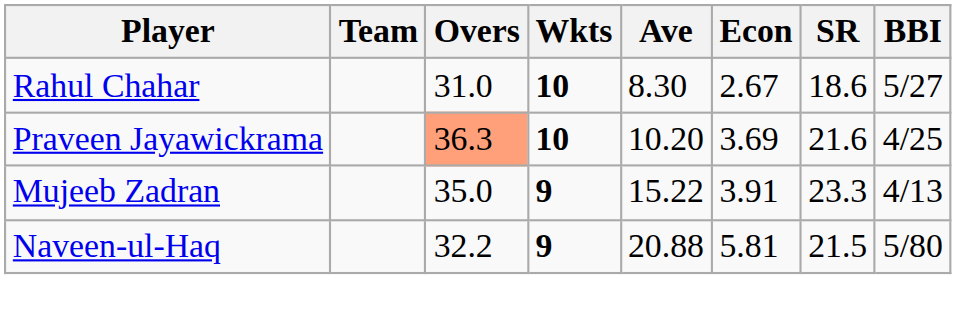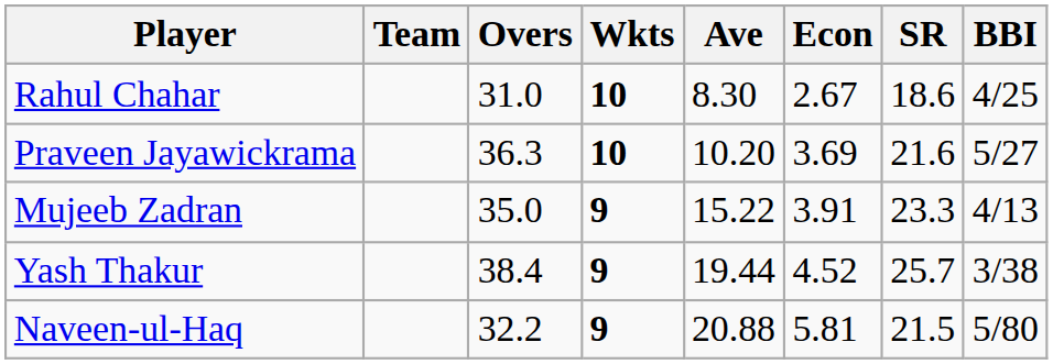 <table class="wikitable sortable">
 <tr>
 <th>Player</th>
 <th>Team</th>
 <th>Overs</th>
 <th>Wkts</th>
 <th>Ave</th>
 <th>Econ</th>
 <th>SR</th>
 <th>BBI</th>
 </tr>
 <tr>
 <td><a href='#'>Rahul Chahar</a></td>
 <td></td>
 <td>31.0</td>
 <td><strong>10</strong></td>
 <td>8.30</td>
 <td>2.67</td>
 <td>18.6</td>
-<td>5/27</td>
+<td>4/25</td>
 </tr>
 <tr>
 <td><a href='#'>Praveen Jayawickrama</a></td>
 <td></td>
-<td style="background: lightsalmon;">36.3</td>
+<td>36.3</td>
 <td><strong>10</strong></td>
 <td>10.20</td>
 <td>3.69</td>
 <td>21.6</td>
-<td>4/25</td>
+<td>5/27</td>
 </tr>
 <tr>
 <td><a href='#'>Mujeeb Zadran</a></td>
 <td></td>
 <td>35.0</td>
 <td><strong>9</strong></td>
 <td>15.22</td>
 <td>3.91</td>
 <td>23.3</td>
 <td>4/13</td>
 </tr>
 <tr>
+<td><a href='#'>Yash Thakur</a></td>
+<td></td>
+<td>38.4</td>
+<td><strong>9</strong></td>
+<td>19.44</td>
+<td>4.52</td>
+<td>25.7</td>
+<td>3/38</td>
+</tr>
+<tr>
 <td><a href='#'>Naveen-ul-Haq</a></td>
 <td></td>
 <td>32.2</td>
 <td><strong>9</strong></td>
 <td>20.88</td>
 <td>5.81</td>
 <td>21.5</td>
 <td>5/80</td>
 </tr>
 </table>
